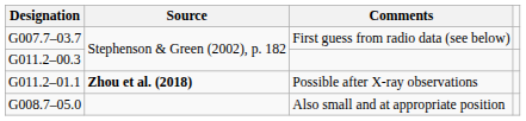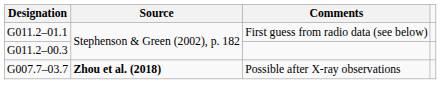 <table class="wikitable">
 <tr>
 <th>Designation</th>
 <th>Source</th>
 <th>Comments</th>
 </tr>
 <tr>
-<td>G007.7–03.7</td>
+<td>G011.2–01.1</td>
 <td rowspan="2">Stephenson & Green (2002), p. 182</td>
 <td>First guess from radio data (see below)</td>
 <td></td>
 </tr>
 <tr>
 <td>G011.2–00.3</td>
 <td></td>
 <td></td>
 </tr>
 <tr>
-<td>G011.2–01.1</td>
+<td>G007.7–03.7</td>
 <td><strong>Zhou et al. (2018)</strong></td>
 <td>Possible after X-ray observations</td>
 <td></td>
 </tr>
-<tr>
-<td>G008.7–05.0</td>
-<td></td>
-<td>Also small and at appropriate position</td>
-<td></td>
-</tr>
 </table>
